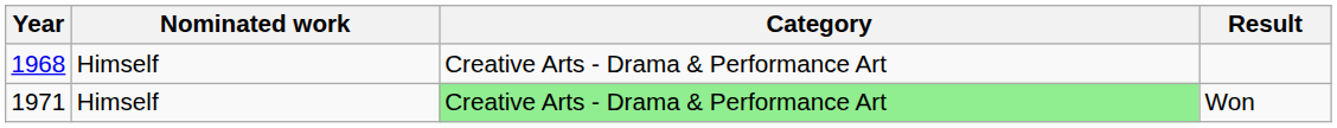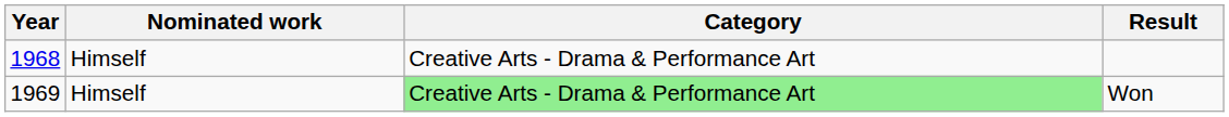 <table class=wikitable>
 <tr>
 <th width=4%>Year</th>
 <th width=28%>Nominated work</th>
 <th width=58%>Category</th>
 <th width=10%>Result</th>
 </tr>
 <tr>
 <td><a href='#'>1968</a></td>
 <td>Himself</td>
 <td>Creative Arts - Drama & Performance Art</td>
 <td></td>
 </tr>
 <tr>
-<td>1971</td>
+<td>1969</td>
 <td>Himself</td>
 <td style="background: lightgreen;">Creative Arts - Drama & Performance Art</td>
 <td>Won</td>
 </tr>
 </table>
